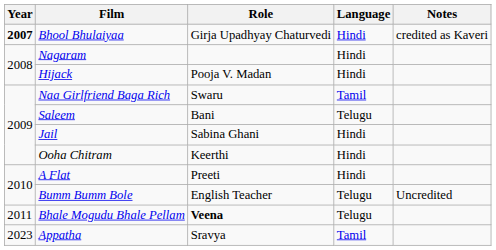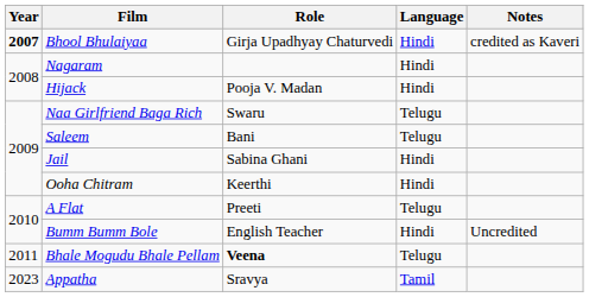 <table class="wikitable sortable">
 <tr style="background:#ccc; text-align:center;">
 <th>Year</th>
 <th>Film</th>
 <th>Role</th>
 <th>Language</th>
 <th>Notes</th>
 </tr>
 <tr>
 <td><strong>2007</strong></td>
 <td><em><a href='#'>Bhool Bhulaiyaa</a></em></td>
 <td>Girja Upadhyay Chaturvedi</td>
 <td><a href='#'>Hindi</a></td>
 <td>credited as Kaveri</td>
 </tr>
 <tr>
 <td rowspan="2">2008</td>
 <td><em><a href='#'>Nagaram</a></em></td>
 <td></td>
 <td>Hindi</td>
 <td></td>
 </tr>
 <tr>
 <td><em><a href='#'>Hijack</a></em></td>
 <td>Pooja V. Madan</td>
 <td>Hindi</td>
 <td></td>
 </tr>
 <tr>
 <td rowspan="4">2009</td>
 <td><em><a href='#'>Naa Girlfriend Baga Rich</a></em></td>
 <td>Swaru</td>
-<td><a href='#'>Tamil</a></td>
+<td>Telugu</td>
 <td></td>
 </tr>
 <tr>
 <td><em><a href='#'>Saleem</a></em></td>
 <td>Bani</td>
 <td>Telugu</td>
 <td></td>
 </tr>
 <tr>
 <td><em><a href='#'>Jail</a></em></td>
 <td>Sabina Ghani</td>
 <td>Hindi</td>
 <td></td>
 </tr>
 <tr>
 <td><em>Ooha Chitram</em></td>
 <td>Keerthi</td>
 <td>Hindi</td>
 <td></td>
 </tr>
 <tr>
 <td rowspan="2">2010</td>
 <td><em><a href='#'>A Flat</a></em></td>
 <td>Preeti</td>
-<td>Hindi</td>
+<td>Telugu</td>
 <td></td>
 </tr>
 <tr>
 <td><em><a href='#'>Bumm Bumm Bole</a></em></td>
 <td>English Teacher</td>
-<td>Telugu</td>
+<td>Hindi</td>
 <td>Uncredited</td>
 </tr>
 <tr>
 <td rowspan="1">2011</td>
 <td><em><a href='#'>Bhale Mogudu Bhale Pellam</a></em></td>
 <td><strong>Veena</strong></td>
 <td>Telugu</td>
 <td></td>
 </tr>
 <tr>
 <td>2023</td>
 <td><em><a href='#'>Appatha</a></em></td>
 <td>Sravya</td>
 <td><a href='#'>Tamil</a></td>
 <td></td>
 </tr>
 </table>
